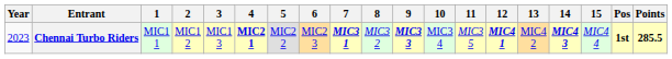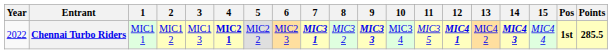 <table class="wikitable" style="text-align:center; font-size:85%">
 <tr>
 <th>Year</th>
 <th>Entrant</th>
 <th>1</th>
 <th>2</th>
 <th>3</th>
 <th>4</th>
 <th>5</th>
 <th>6</th>
 <th>7</th>
 <th>8</th>
 <th>9</th>
 <th>10</th>
 <th>11</th>
 <th>12</th>
 <th>13</th>
 <th>14</th>
 <th>15</th>
 <th>Pos</th>
 <th>Points</th>
 </tr>
 <tr>
-<td><a href='#'>2023</a></td>
+<td><a href='#'>2022</a></td>
 <th nowrap><a href='#'>Chennai Turbo Riders</a></th>
 <td style="background:#DFFFDF;"><a href='#'>MIC1<br>1</a><br></td>
 <td style="background:#FFFFBF;"><a href='#'>MIC1<br>2</a><br></td>
 <td style="background:#FFFFBF;"><a href='#'>MIC1<br>3</a><br></td>
 <td style="background:#FFFFBF;"><strong><a href='#'>MIC2<br>1</a></strong><br></td>
 <td style="background:#DFDFDF;"><a href='#'>MIC2<br>2</a><br></td>
 <td style="background:#FFDF9F;"><a href='#'>MIC2<br>3</a><br></td>
 <td style="background:#FFFFBF;"><strong><em><a href='#'>MIC3<br>1</a></em></strong><br></td>
 <td style="background:#DFFFDF;"><em><a href='#'>MIC3<br>2</a></em><br></td>
 <td style="background:#FFFFBF;"><strong><em><a href='#'>MIC3<br>3</a></em></strong><br></td>
 <td style="background:#DFFFDF;"><a href='#'>MIC3<br>4</a><br></td>
 <td style="background:#FFFFBF;"><em><a href='#'>MIC3<br>5</a></em><br></td>
 <td style="background:#FFFFBF;"><strong><em><a href='#'>MIC4<br>1</a></em></strong><br></td>
 <td style="background:#FFDF9F;"><a href='#'>MIC4<br>2</a><br></td>
 <td style="background:#FFFFBF;"><strong><em><a href='#'>MIC4<br>3</a></em></strong><br></td>
 <td style="background:#DFFFDF;"><em><a href='#'>MIC4<br>4</a></em><br></td>
 <th style="background:#FFFFBF">1st</th>
 <th style="background:#FFFFBF">285.5</th>
 </tr>
 </table>
